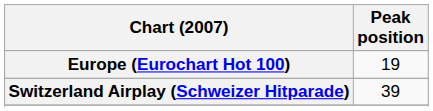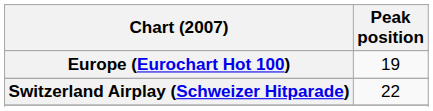 <table class="wikitable sortable plainrowheaders" style="text-align:center">
 <tr>
 <th>Chart (2007)</th>
 <th>Peak<br>position</th>
 </tr>
 <tr>
 </tr>
 <tr>
 </tr>
 <tr>
 <th scope="row">Europe (<a href='#'>Eurochart Hot 100</a>)</th>
 <td>19</td>
 </tr>
 <tr>
 </tr>
 <tr>
 </tr>
 <tr>
 </tr>
 <tr>
 </tr>
 <tr>
 <th scope="row">Switzerland Airplay (<a href='#'>Schweizer Hitparade</a>)</th>
-<td>39</td>
+<td>22</td>
 </tr>
 <tr>
 </tr>
 <tr>
 </tr>
 </table>
